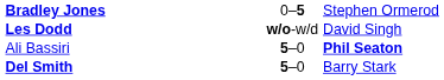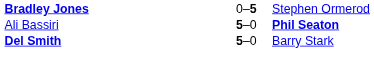 <table width="50%" cellspacing="1">
 <tr>
 <th width=45%></th>
 <th width=10%></th>
 <th width=45%></th>
 </tr>
 <tr>
 <td> <strong><a href='#'>Bradley Jones</a></strong></td>
 <td align="center">0–<strong>5</strong></td>
 <td> <a href='#'>Stephen Ormerod</a></td>
-</tr>
-<tr>
-<td> <strong><a href='#'>Les Dodd</a></strong></td>
-<td align="center"><strong>w/o</strong>-w/d</td>
-<td> <a href='#'>David Singh</a></td>
 </tr>
 <tr>
 <td> <a href='#'>Ali Bassiri</a></td>
 <td align="center"><strong>5</strong>–0</td>
 <td> <strong><a href='#'>Phil Seaton</a></strong></td>
 </tr>
 <tr>
 <td> <strong><a href='#'>Del Smith</a></strong></td>
 <td align="center"><strong>5</strong>–0</td>
 <td> <a href='#'>Barry Stark</a></td>
 </tr>
 <tr>
 </tr>
 </table>
